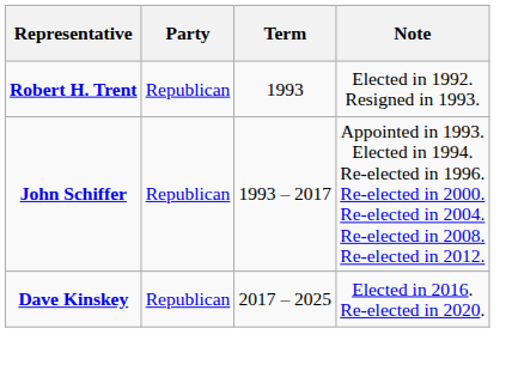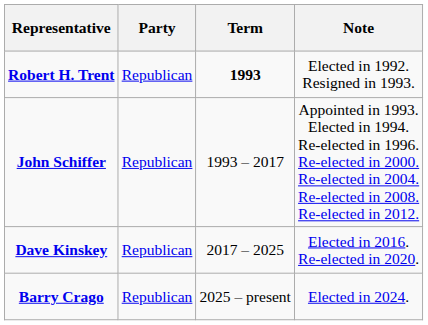 <table class=wikitable style="text-align:center">
 <tr style="height:3em">
 <th>Representative</th>
 <th>Party</th>
 <th>Term</th>
 <th>Note</th>
 </tr>
 <tr style="height:3em">
 <td><strong><a href='#'>Robert H. Trent</a></strong></td>
 <td><a href='#'>Republican</a></td>
-<td>1993</td>
+<td><strong>1993</strong></td>
 <td>Elected in 1992.<br>Resigned in 1993.</td>
 </tr>
 <tr style="height:3em">
 <td><strong><a href='#'>John Schiffer</a></strong></td>
 <td><a href='#'>Republican</a></td>
 <td>1993 – 2017</td>
 <td>Appointed in 1993.<br>Elected in 1994.<br>Re-elected in 1996.<br><a href='#'>Re-elected in 2000.</a><br><a href='#'>Re-elected in 2004.</a><br><a href='#'>Re-elected in 2008.</a><br><a href='#'>Re-elected in 2012.</a></td>
 </tr>
 <tr style="height:3em">
 <td><strong><a href='#'>Dave Kinskey</a></strong></td>
 <td><a href='#'>Republican</a></td>
 <td>2017 – 2025</td>
 <td><a href='#'>Elected in 2016</a>.<br><a href='#'>Re-elected in 2020</a>.</td>
 </tr>
+<tr style="height:3em">
+<td><strong><a href='#'>Barry Crago</a></strong></td>
+<td><a href='#'>Republican</a></td>
+<td>2025 – present</td>
+<td><a href='#'>Elected in 2024</a>.</td>
+</tr>
 </table>
